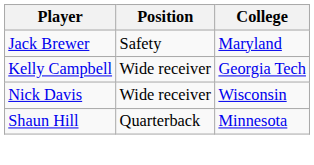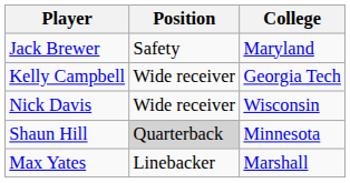 <table class="wikitable">
 <tr>
 <th>Player</th>
 <th>Position</th>
 <th>College</th>
 </tr>
 <tr>
 <td><a href='#'>Jack Brewer</a></td>
 <td>Safety</td>
 <td><a href='#'>Maryland</a></td>
 </tr>
 <tr>
 <td><a href='#'>Kelly Campbell</a></td>
 <td>Wide receiver</td>
 <td><a href='#'>Georgia Tech</a></td>
 </tr>
 <tr>
 <td><a href='#'>Nick Davis</a></td>
 <td>Wide receiver</td>
 <td><a href='#'>Wisconsin</a></td>
 </tr>
 <tr>
 <td><a href='#'>Shaun Hill</a></td>
-<td>Quarterback</td>
+<td style="background: lightgrey;">Quarterback</td>
 <td><a href='#'>Minnesota</a></td>
 </tr>
+<tr>
+<td><a href='#'>Max Yates</a></td>
+<td>Linebacker</td>
+<td><a href='#'>Marshall</a></td>
+</tr>
 </table>
